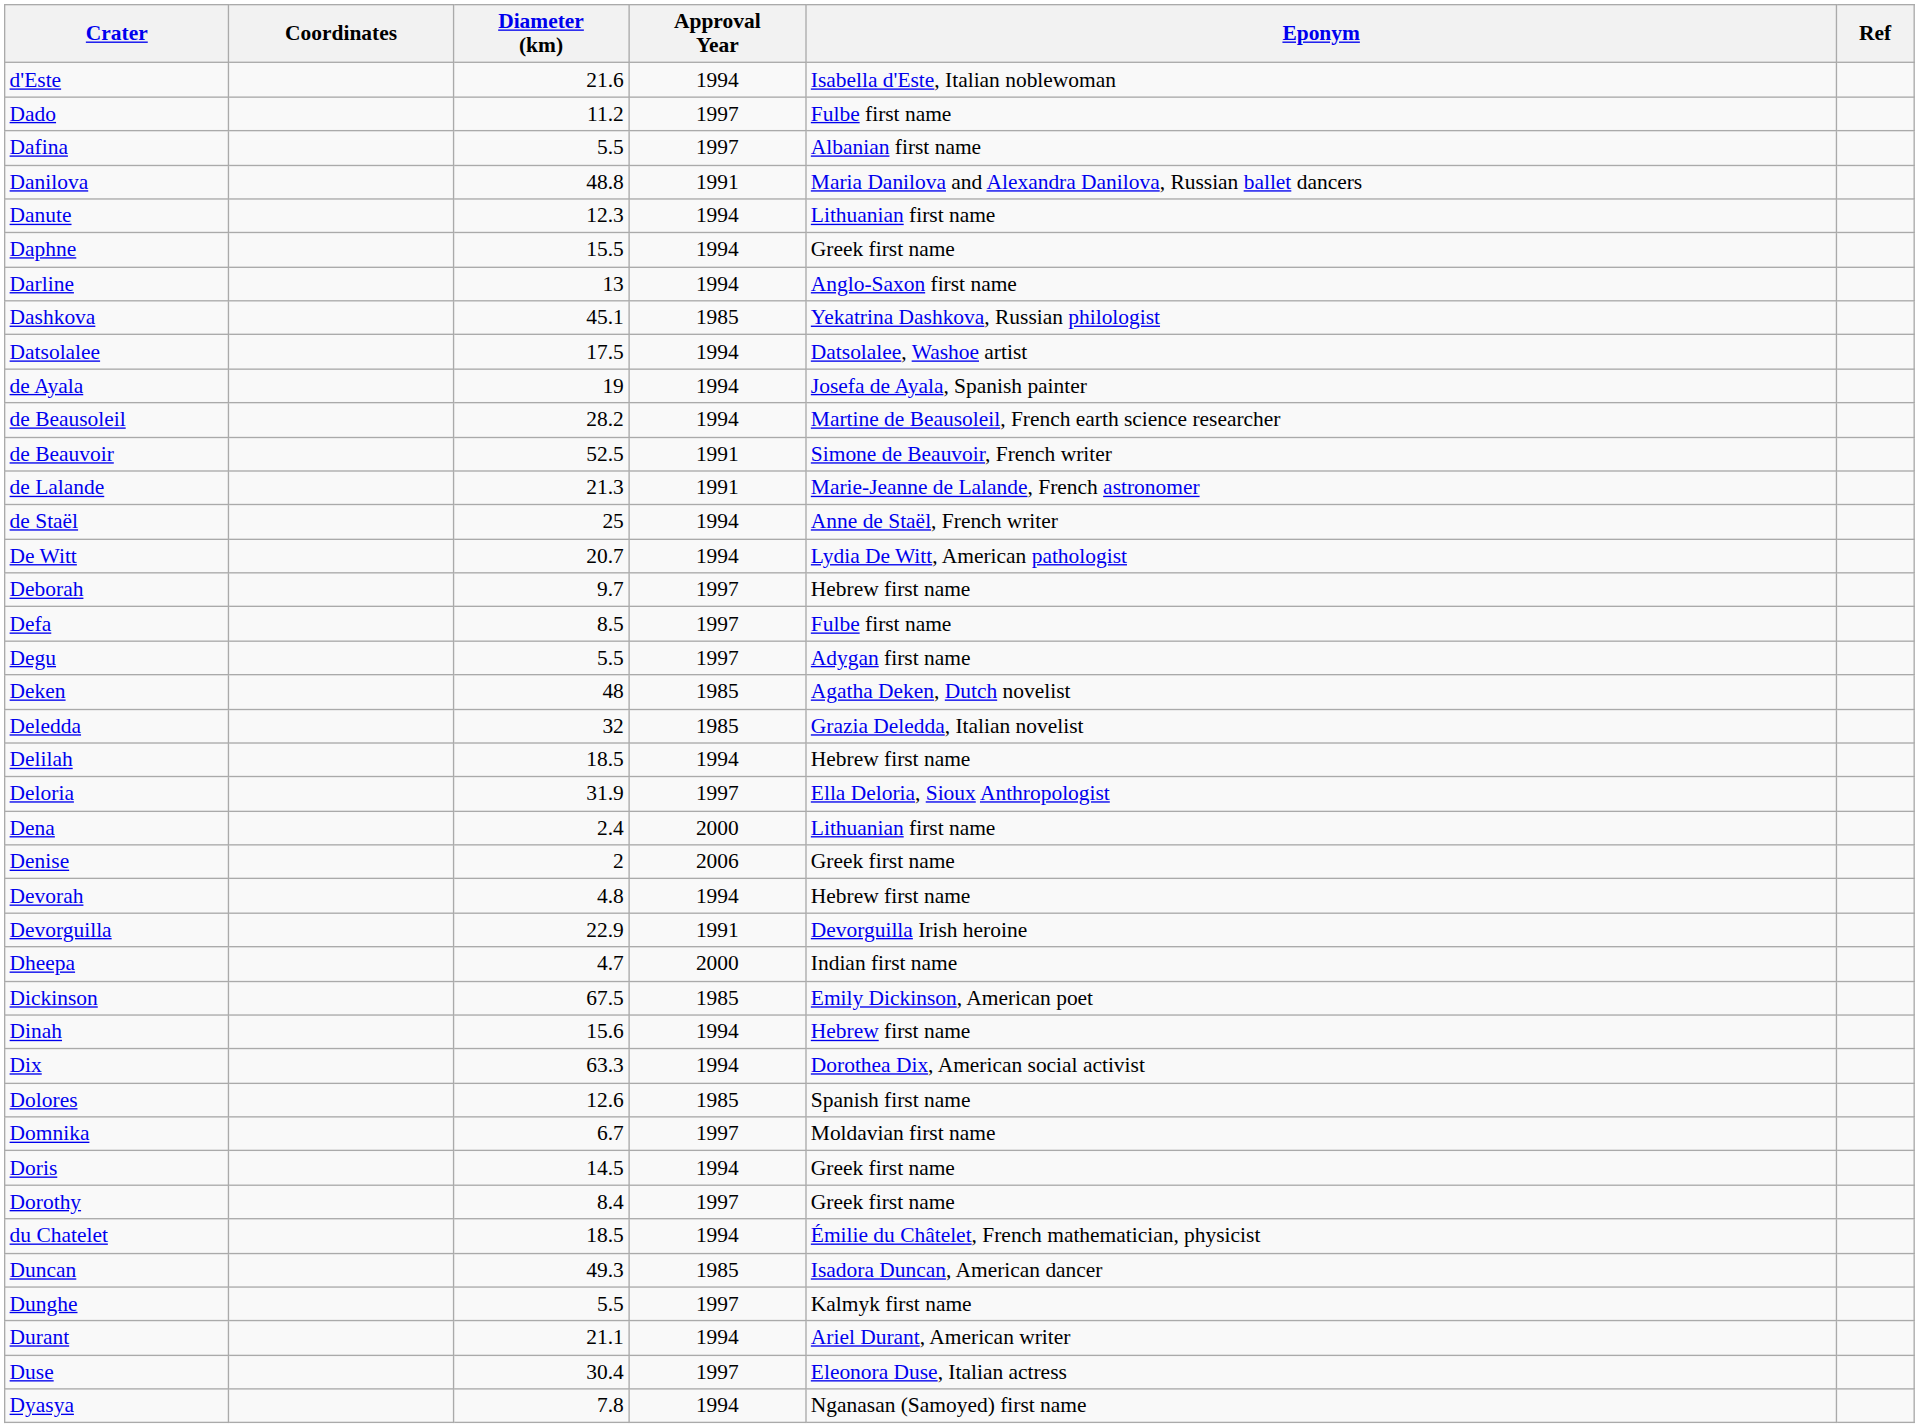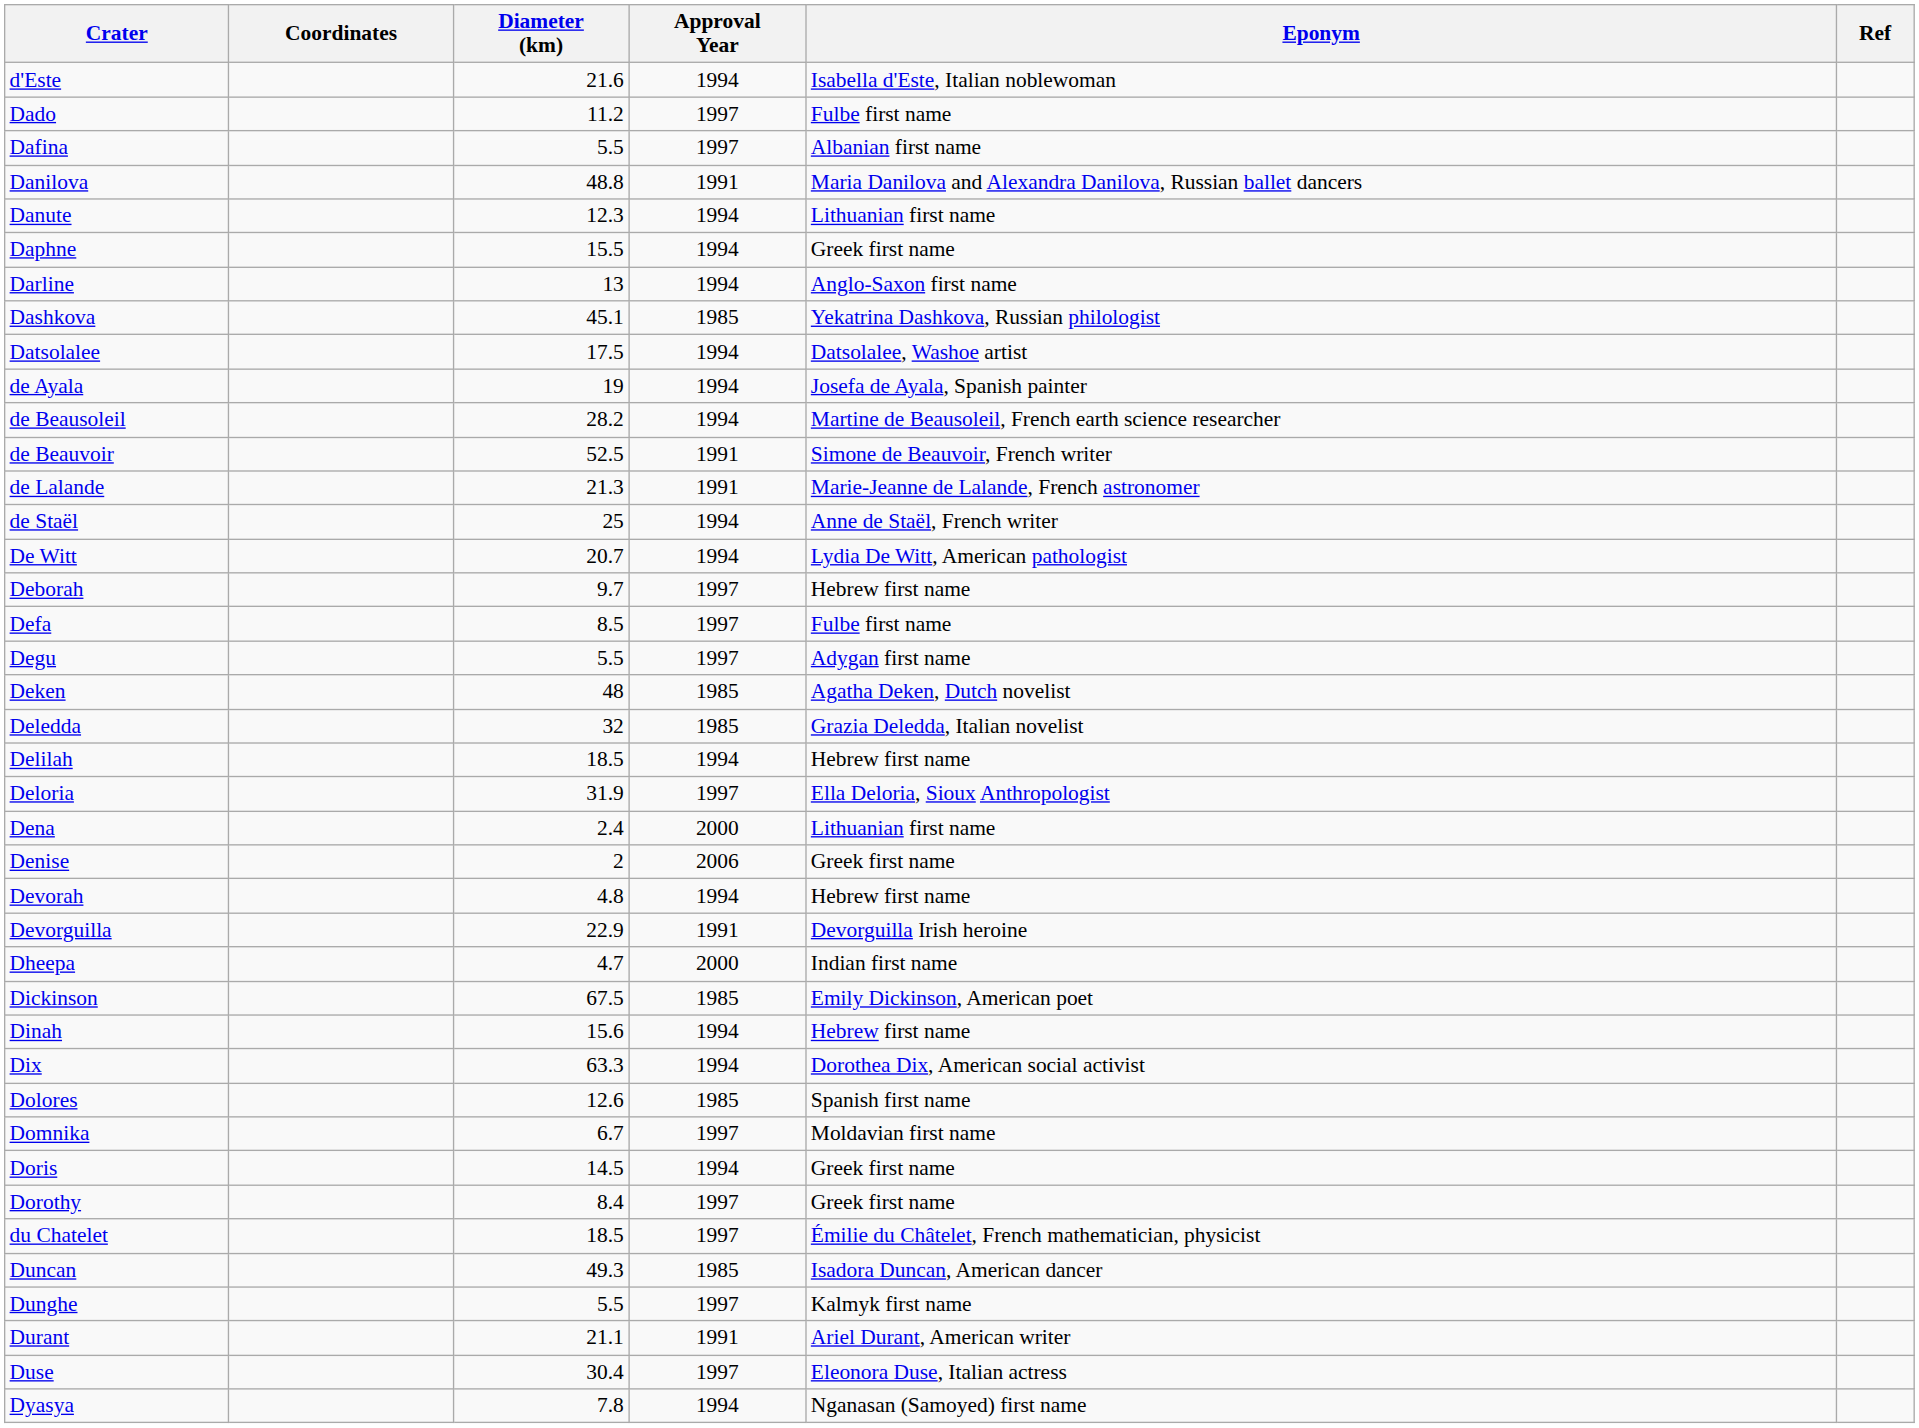 <table class="wikitable sortable" style="min-width: 90%">
 <tr>
 <th style="width:10em"><a href='#'>Crater</a></th>
 <th style="width:10em">Coordinates</th>
 <th><a href='#'>Diameter</a><br>(km)</th>
 <th>Approval<br>Year</th>
 <th class="unsortable"><a href='#'>Eponym</a></th>
 <th class="unsortable">Ref</th>
 </tr>
 <tr id="d'Este">
 <td><a href='#'>d'Este</a></td>
 <td></td>
 <td align=right>21.6</td>
 <td align=center>1994</td>
 <td><a href='#'>Isabella d'Este</a>, Italian noblewoman</td>
 <td></td>
 </tr>
 <tr id="Dado">
 <td><a href='#'>Dado</a></td>
 <td></td>
 <td align=right>11.2</td>
 <td align=center>1997</td>
 <td><a href='#'>Fulbe</a> first name</td>
 <td></td>
 </tr>
 <tr id="Dafina">
 <td><a href='#'>Dafina</a></td>
 <td></td>
 <td align=right>5.5</td>
 <td align=center>1997</td>
 <td><a href='#'>Albanian</a> first name</td>
 <td></td>
 </tr>
 <tr id="Danilova">
 <td><a href='#'>Danilova</a></td>
 <td></td>
 <td align=right>48.8</td>
 <td align=center>1991</td>
 <td><a href='#'>Maria Danilova</a> and <a href='#'>Alexandra Danilova</a>, Russian <a href='#'>ballet</a> dancers</td>
 <td></td>
 </tr>
 <tr id="Danute">
 <td><a href='#'>Danute</a></td>
 <td></td>
 <td align=right>12.3</td>
 <td align=center>1994</td>
 <td><a href='#'>Lithuanian</a> first name</td>
 <td></td>
 </tr>
 <tr id="Daphne">
 <td><a href='#'>Daphne</a></td>
 <td></td>
 <td align=right>15.5</td>
 <td align=center>1994</td>
 <td>Greek first name</td>
 <td></td>
 </tr>
 <tr id="Darline">
 <td><a href='#'>Darline</a></td>
 <td></td>
 <td align=right>13</td>
 <td align=center>1994</td>
 <td><a href='#'>Anglo-Saxon</a> first name</td>
 <td></td>
 </tr>
 <tr id="Dashkova">
 <td><a href='#'>Dashkova</a></td>
 <td></td>
 <td align=right>45.1</td>
 <td align=center>1985</td>
 <td><a href='#'>Yekatrina Dashkova</a>, Russian <a href='#'>philologist</a></td>
 <td></td>
 </tr>
 <tr id="Datsolalee">
 <td><a href='#'>Datsolalee</a></td>
 <td></td>
 <td align=right>17.5</td>
 <td align=center>1994</td>
 <td><a href='#'>Datsolalee</a>, <a href='#'>Washoe</a> artist</td>
 <td></td>
 </tr>
 <tr id="de Ayala">
 <td><a href='#'>de Ayala</a></td>
 <td></td>
 <td align=right>19</td>
 <td align=center>1994</td>
 <td><a href='#'>Josefa de Ayala</a>, Spanish painter</td>
 <td></td>
 </tr>
 <tr id="de Beausoleil">
 <td><a href='#'>de Beausoleil</a></td>
 <td></td>
 <td align=right>28.2</td>
 <td align=center>1994</td>
 <td><a href='#'>Martine de Beausoleil</a>, French earth science researcher</td>
 <td></td>
 </tr>
 <tr id="de Beauvoir">
 <td><a href='#'>de Beauvoir</a></td>
 <td></td>
 <td align=right>52.5</td>
 <td align=center>1991</td>
 <td><a href='#'>Simone de Beauvoir</a>, French writer</td>
 <td></td>
 </tr>
 <tr id="de Lalande">
 <td><a href='#'>de Lalande</a></td>
 <td></td>
 <td align=right>21.3</td>
 <td align=center>1991</td>
 <td><a href='#'>Marie-Jeanne de Lalande</a>, French <a href='#'>astronomer</a></td>
 <td></td>
 </tr>
 <tr id="de Staël">
 <td><a href='#'>de Staël</a></td>
 <td></td>
 <td align=right>25</td>
 <td align=center>1994</td>
 <td><a href='#'>Anne de Staël</a>, French writer</td>
 <td></td>
 </tr>
 <tr id="De Witt">
 <td><a href='#'>De Witt</a></td>
 <td></td>
 <td align=right>20.7</td>
 <td align=center>1994</td>
 <td><a href='#'>Lydia De Witt</a>, American <a href='#'>pathologist</a></td>
 <td></td>
 </tr>
 <tr id="Deborah">
 <td><a href='#'>Deborah</a></td>
 <td></td>
 <td align=right>9.7</td>
 <td align=center>1997</td>
 <td>Hebrew first name</td>
 <td></td>
 </tr>
 <tr id="Defa">
 <td><a href='#'>Defa</a></td>
 <td></td>
 <td align=right>8.5</td>
 <td align=center>1997</td>
 <td><a href='#'>Fulbe</a> first name</td>
 <td></td>
 </tr>
 <tr id="Degu">
 <td><a href='#'>Degu</a></td>
 <td></td>
 <td align=right>5.5</td>
 <td align=center>1997</td>
 <td><a href='#'>Adygan</a> first name</td>
 <td></td>
 </tr>
 <tr id="Deken">
 <td><a href='#'>Deken</a></td>
 <td></td>
 <td align=right>48</td>
 <td align=center>1985</td>
 <td><a href='#'>Agatha Deken</a>, <a href='#'>Dutch</a> novelist</td>
 <td></td>
 </tr>
 <tr id="Deledda">
 <td><a href='#'>Deledda</a></td>
 <td></td>
 <td align=right>32</td>
 <td align=center>1985</td>
 <td><a href='#'>Grazia Deledda</a>, Italian novelist</td>
 <td></td>
 </tr>
 <tr id="Delilah">
 <td><a href='#'>Delilah</a></td>
 <td></td>
 <td align=right>18.5</td>
 <td align=center>1994</td>
 <td>Hebrew first name</td>
 <td></td>
 </tr>
 <tr id="Deloria">
 <td><a href='#'>Deloria</a></td>
 <td></td>
 <td align=right>31.9</td>
 <td align=center>1997</td>
 <td><a href='#'>Ella Deloria</a>, <a href='#'>Sioux</a> <a href='#'>Anthropologist</a></td>
 <td></td>
 </tr>
 <tr id="Dena">
 <td><a href='#'>Dena</a></td>
 <td></td>
 <td align=right>2.4</td>
 <td align=center>2000</td>
 <td><a href='#'>Lithuanian</a> first name</td>
 <td></td>
 </tr>
 <tr id="Denise">
 <td><a href='#'>Denise</a></td>
 <td></td>
 <td align=right>2</td>
 <td align=center>2006</td>
 <td>Greek first name</td>
 <td></td>
 </tr>
 <tr id="Devorah">
 <td><a href='#'>Devorah</a></td>
 <td></td>
 <td align=right>4.8</td>
 <td align=center>1994</td>
 <td>Hebrew first name</td>
 <td></td>
 </tr>
 <tr id="Devorguilla">
 <td><a href='#'>Devorguilla</a></td>
 <td></td>
 <td align=right>22.9</td>
 <td align=center>1991</td>
 <td><a href='#'>Devorguilla</a> Irish heroine</td>
 <td></td>
 </tr>
 <tr id="Dheepa">
 <td><a href='#'>Dheepa</a></td>
 <td></td>
 <td align=right>4.7</td>
 <td align=center>2000</td>
 <td>Indian first name</td>
 <td></td>
 </tr>
 <tr id="Dickinson">
 <td><a href='#'>Dickinson</a></td>
 <td></td>
 <td align=right>67.5</td>
 <td align=center>1985</td>
 <td><a href='#'>Emily Dickinson</a>, American poet</td>
 <td></td>
 </tr>
 <tr id="Dinah">
 <td><a href='#'>Dinah</a></td>
 <td></td>
 <td align=right>15.6</td>
 <td align=center>1994</td>
 <td><a href='#'>Hebrew</a> first name</td>
 <td></td>
 </tr>
 <tr id="Dix">
 <td><a href='#'>Dix</a></td>
 <td></td>
 <td align=right>63.3</td>
 <td align=center>1994</td>
 <td><a href='#'>Dorothea Dix</a>, American social activist</td>
 <td></td>
 </tr>
 <tr id="Dolores">
 <td><a href='#'>Dolores</a></td>
 <td></td>
 <td align=right>12.6</td>
 <td align=center>1985</td>
 <td>Spanish first name</td>
 <td></td>
 </tr>
 <tr id="Domnika">
 <td><a href='#'>Domnika</a></td>
 <td></td>
 <td align=right>6.7</td>
 <td align=center>1997</td>
 <td>Moldavian first name</td>
 <td></td>
 </tr>
 <tr id="Doris">
 <td><a href='#'>Doris</a></td>
 <td></td>
 <td align=right>14.5</td>
 <td align=center>1994</td>
 <td>Greek first name</td>
 <td></td>
 </tr>
 <tr id="Dorothy">
 <td><a href='#'>Dorothy</a></td>
 <td></td>
 <td align=right>8.4</td>
 <td align=center>1997</td>
 <td>Greek first name</td>
 <td></td>
 </tr>
 <tr id="du Chatelet">
 <td><a href='#'>du Chatelet</a></td>
 <td></td>
 <td align=right>18.5</td>
-<td align=center>1994</td>
+<td align=center>1997</td>
 <td><a href='#'>Émilie du Châtelet</a>, French mathematician, physicist</td>
 <td></td>
 </tr>
 <tr id="Duncan">
 <td><a href='#'>Duncan</a></td>
 <td></td>
 <td align=right>49.3</td>
 <td align=center>1985</td>
 <td><a href='#'>Isadora Duncan</a>, American dancer</td>
 <td></td>
 </tr>
 <tr id="Dunghe">
 <td><a href='#'>Dunghe</a></td>
 <td></td>
 <td align=right>5.5</td>
 <td align=center>1997</td>
 <td>Kalmyk first name</td>
 <td></td>
 </tr>
 <tr id="Durant">
 <td><a href='#'>Durant</a></td>
 <td></td>
 <td align=right>21.1</td>
-<td align=center>1994</td>
+<td align=center>1991</td>
 <td><a href='#'>Ariel Durant</a>, American writer</td>
 <td></td>
 </tr>
 <tr id="Duse">
 <td><a href='#'>Duse</a></td>
 <td></td>
 <td align=right>30.4</td>
 <td align=center>1997</td>
 <td><a href='#'>Eleonora Duse</a>, Italian actress</td>
 <td></td>
 </tr>
 <tr id="Dyasya">
 <td><a href='#'>Dyasya</a></td>
 <td></td>
 <td align=right>7.8</td>
 <td align=center>1994</td>
 <td>Nganasan (Samoyed) first name</td>
 <td></td>
 </tr>
 </table>
